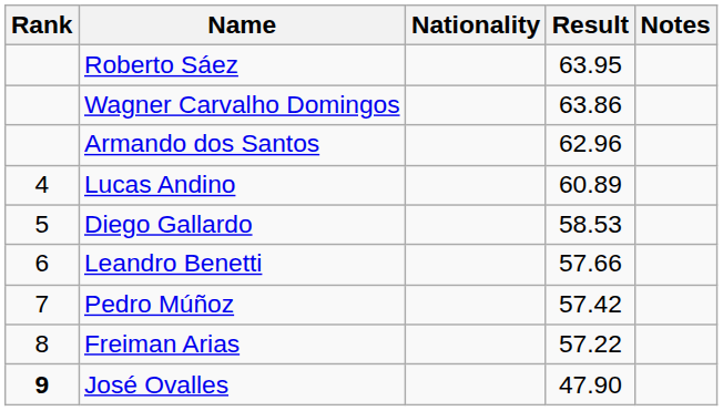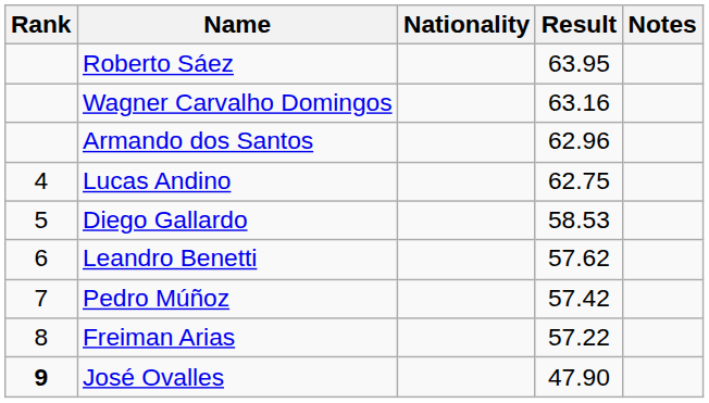 <table class="wikitable sortable" style="text-align:center">
 <tr>
 <th>Rank</th>
 <th>Name</th>
 <th>Nationality</th>
 <th>Result</th>
 <th>Notes</th>
 </tr>
 <tr>
 <td align=center></td>
 <td align=left><a href='#'>Roberto Sáez</a></td>
 <td align=left></td>
 <td>63.95</td>
 <td></td>
 </tr>
 <tr>
 <td align=center></td>
 <td align=left><a href='#'>Wagner Carvalho Domingos</a></td>
 <td align=left></td>
-<td>63.86</td>
+<td>63.16</td>
 <td></td>
 </tr>
 <tr>
 <td align=center></td>
 <td align=left><a href='#'>Armando dos Santos</a></td>
 <td align=left></td>
 <td>62.96</td>
 <td></td>
 </tr>
 <tr>
 <td align=center>4</td>
 <td align=left><a href='#'>Lucas Andino</a></td>
 <td align=left></td>
-<td>60.89</td>
+<td>62.75</td>
 <td></td>
 </tr>
 <tr>
 <td align=center>5</td>
 <td align=left><a href='#'>Diego Gallardo</a></td>
 <td align=left></td>
 <td>58.53</td>
 <td></td>
 </tr>
 <tr>
 <td align=center>6</td>
 <td align=left><a href='#'>Leandro Benetti</a></td>
 <td align=left></td>
-<td>57.66</td>
+<td>57.62</td>
 <td></td>
 </tr>
 <tr>
 <td align=center>7</td>
 <td align=left><a href='#'>Pedro Múñoz</a></td>
 <td align=left></td>
 <td>57.42</td>
 <td></td>
 </tr>
 <tr>
 <td align=center>8</td>
 <td align=left><a href='#'>Freiman Arias</a></td>
 <td align=left></td>
 <td>57.22</td>
 <td></td>
 </tr>
 <tr>
 <td align=center><strong>9</strong></td>
 <td align=left><a href='#'>José Ovalles</a></td>
 <td align=left></td>
 <td>47.90</td>
 <td></td>
 </tr>
 </table>
